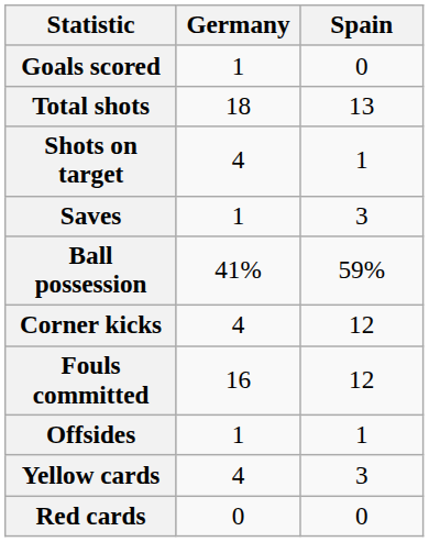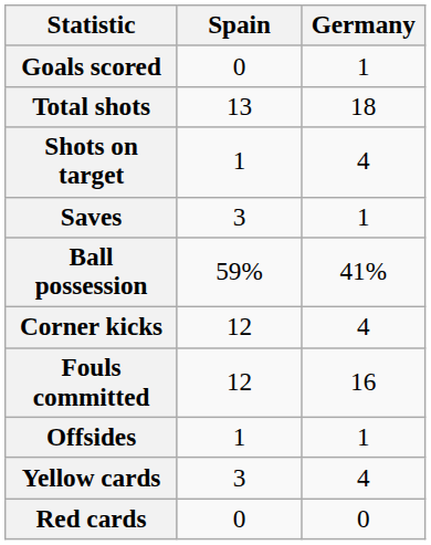 <table class="wikitable plainrowheaders" style="text-align:center">
 <tr>
 <th scope="col" style="width:100px">Statistic</th>
+<th scope="col" style="width:70px">Spain</th>
 <th scope="col" style="width:70px">Germany</th>
-<th scope="col" style="width:70px">Spain</th>
 </tr>
 <tr>
 <th scope=row>Goals scored</th>
+<td>0</td>
 <td>1</td>
-<td>0</td>
 </tr>
 <tr>
 <th scope=row>Total shots</th>
+<td>13</td>
 <td>18</td>
-<td>13</td>
 </tr>
 <tr>
 <th scope=row>Shots on target</th>
+<td>1</td>
 <td>4</td>
+</tr>
+<tr>
+<th scope=row>Saves</th>
+<td>3</td>
 <td>1</td>
 </tr>
 <tr>
-<th scope=row>Saves</th>
-<td>1</td>
-<td>3</td>
-</tr>
-<tr>
 <th scope=row>Ball possession</th>
+<td>59%</td>
 <td>41%</td>
-<td>59%</td>
 </tr>
 <tr>
 <th scope=row>Corner kicks</th>
+<td>12</td>
 <td>4</td>
-<td>12</td>
 </tr>
 <tr>
 <th scope=row>Fouls committed</th>
+<td>12</td>
 <td>16</td>
-<td>12</td>
 </tr>
 <tr>
 <th scope=row>Offsides</th>
 <td>1</td>
 <td>1</td>
 </tr>
 <tr>
 <th scope=row>Yellow cards</th>
+<td>3</td>
 <td>4</td>
-<td>3</td>
 </tr>
 <tr>
 <th scope=row>Red cards</th>
 <td>0</td>
 <td>0</td>
 </tr>
 </table>
